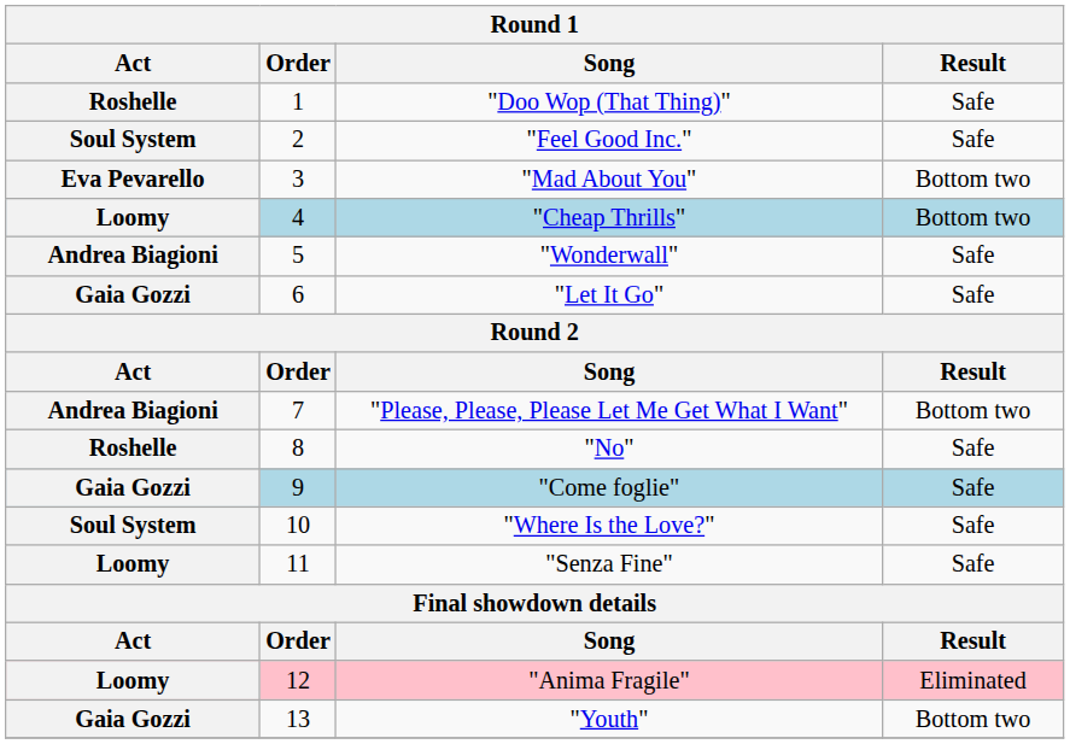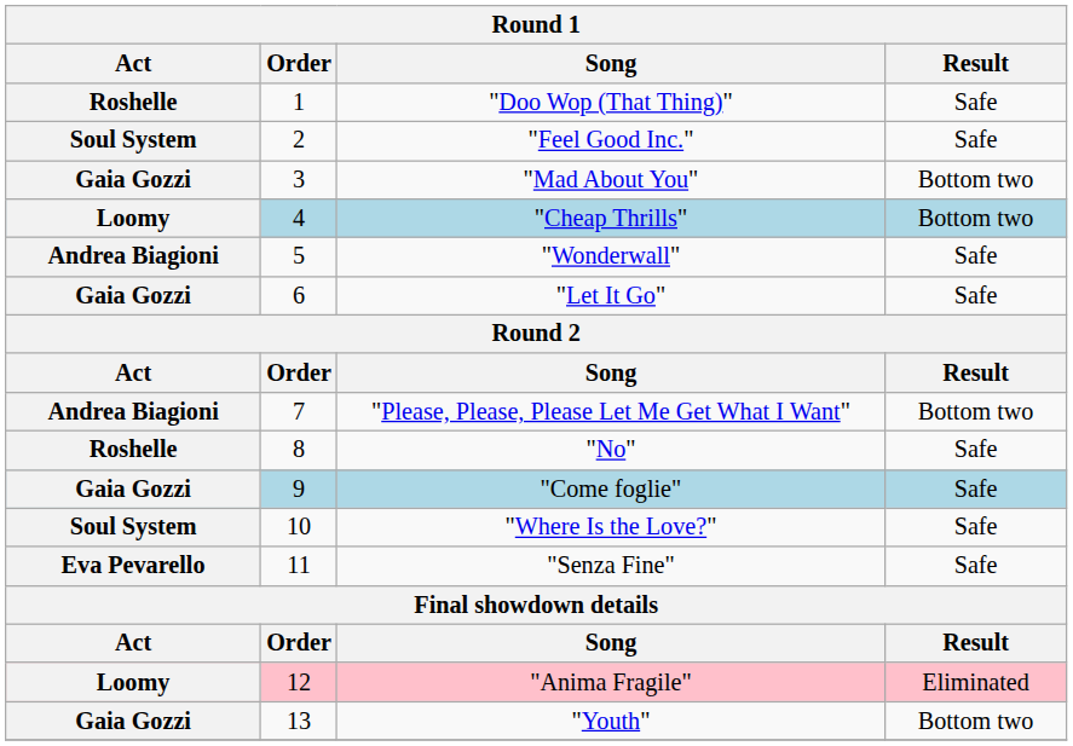 <table class="wikitable plainrowheaders" style="text-align:center;">
 <tr>
 <th colspan="4">Round 1</th>
 </tr>
 <tr>
 <th scope="col" style="width:10em;">Act</th>
 <th scope="col">Order</th>
 <th scope="col" style="width:22em;">Song</th>
 <th scope="col" style="width:7em;">Result</th>
 </tr>
 <tr>
 <th scope="row">Roshelle</th>
 <td>1</td>
 <td>"<a href='#'>Doo Wop (That Thing)</a>"</td>
 <td>Safe</td>
 </tr>
 <tr>
 <th scope="row">Soul System</th>
 <td>2</td>
 <td>"<a href='#'>Feel Good Inc.</a>"</td>
 <td>Safe</td>
 </tr>
 <tr>
-<th scope="row">Eva Pevarello</th>
+<th scope="row">Gaia Gozzi</th>
 <td>3</td>
 <td>"<a href='#'>Mad About You</a>"</td>
 <td>Bottom two</td>
 </tr>
 <tr style="background:lightblue;">
 <th scope="row">Loomy</th>
 <td>4</td>
 <td>"<a href='#'>Cheap Thrills</a>"</td>
 <td>Bottom two</td>
 </tr>
 <tr>
 <th scope="row">Andrea Biagioni</th>
 <td>5</td>
 <td>"<a href='#'>Wonderwall</a>"</td>
 <td>Safe</td>
 </tr>
 <tr>
 <th scope="row">Gaia Gozzi</th>
 <td>6</td>
 <td>"<a href='#'>Let It Go</a>"</td>
 <td>Safe</td>
 </tr>
 <tr>
 <th colspan="4">Round 2</th>
 </tr>
 <tr>
 <th scope="col" style="width:10em;">Act</th>
 <th scope="col">Order</th>
 <th scope="col" style="width:20em;">Song</th>
 <th scope="col" style="width:7em;">Result</th>
 </tr>
 <tr>
 <th scope="row">Andrea Biagioni</th>
 <td>7</td>
 <td>"<a href='#'>Please, Please, Please Let Me Get What I Want</a>"</td>
 <td>Bottom two</td>
 </tr>
 <tr>
 <th scope="row">Roshelle</th>
 <td>8</td>
 <td>"<a href='#'>No</a>"</td>
 <td>Safe</td>
 </tr>
 <tr style="background:lightblue;">
 <th scope="row">Gaia Gozzi</th>
 <td>9</td>
 <td>"Come foglie"</td>
 <td>Safe</td>
 </tr>
 <tr>
 <th scope="row">Soul System</th>
 <td>10</td>
 <td>"<a href='#'>Where Is the Love?</a>"</td>
 <td>Safe</td>
 </tr>
 <tr>
-<th scope="row">Loomy</th>
+<th scope="row">Eva Pevarello</th>
 <td>11</td>
 <td>"Senza Fine"</td>
 <td>Safe</td>
 </tr>
 <tr>
 <th colspan="4">Final showdown details</th>
 </tr>
 <tr>
 <th scope="col" style="width:10em;">Act</th>
 <th scope="col">Order</th>
 <th scope="col" style="width:22em;">Song</th>
 <th scope="col" style="width:7em;">Result</th>
 </tr>
 <tr style="background:pink;">
 <th scope="row">Loomy</th>
 <td>12</td>
 <td>"Anima Fragile"</td>
 <td>Eliminated</td>
 </tr>
 <tr>
 <th scope="row">Gaia Gozzi</th>
 <td>13</td>
 <td>"<a href='#'>Youth</a>"</td>
 <td>Bottom two</td>
 </tr>
 <tr>
 </tr>
 </table>
